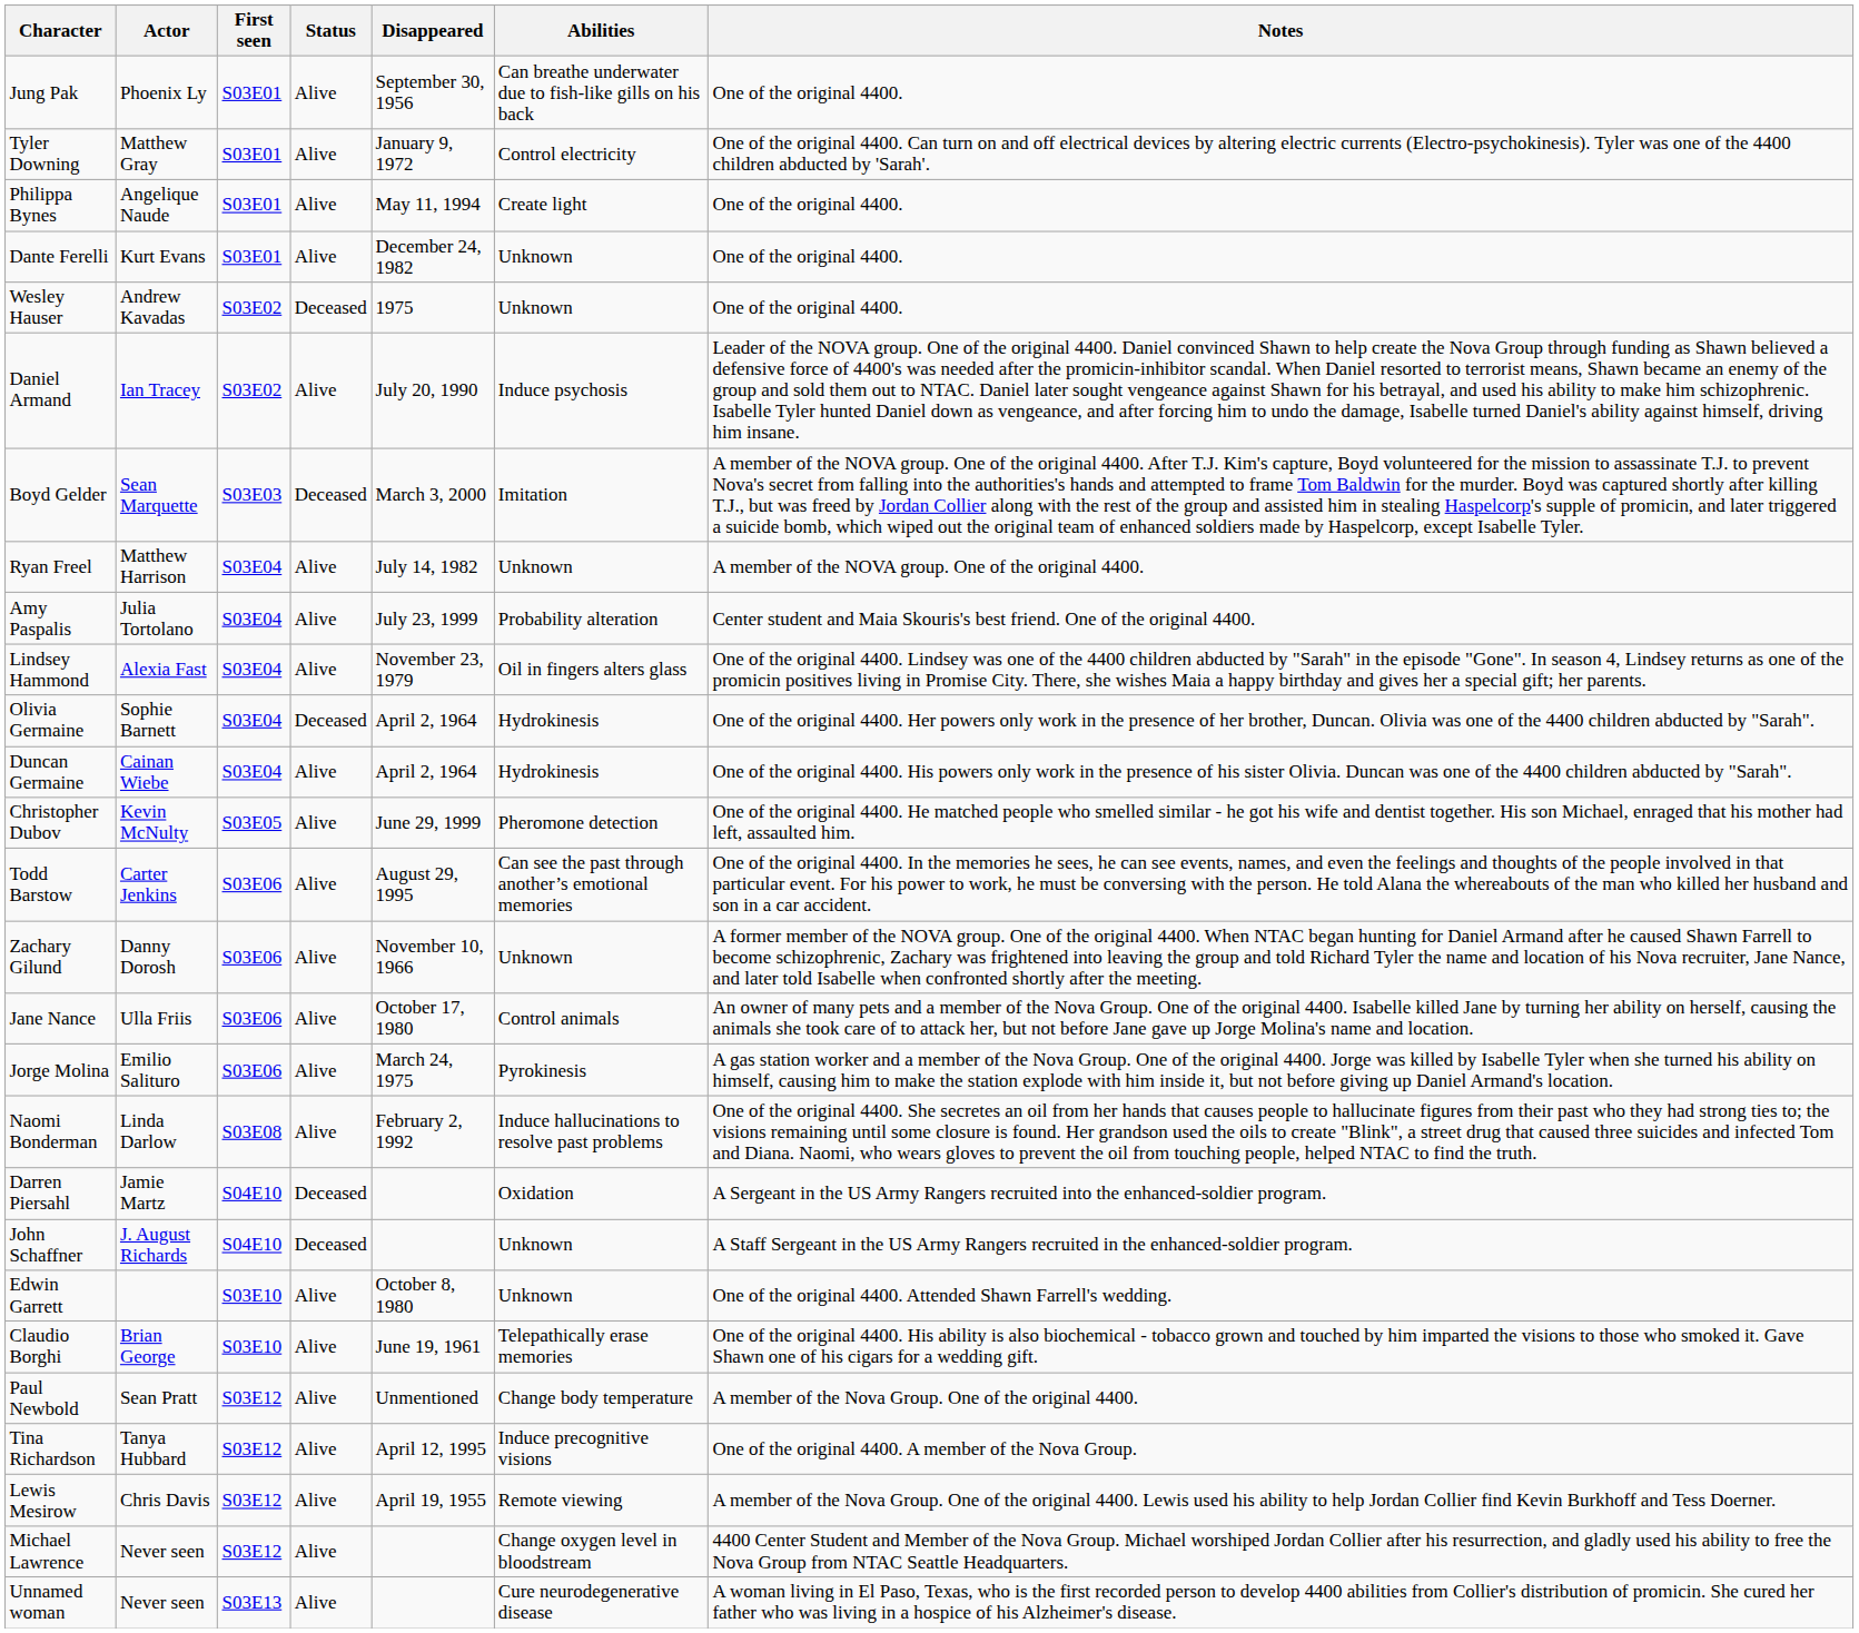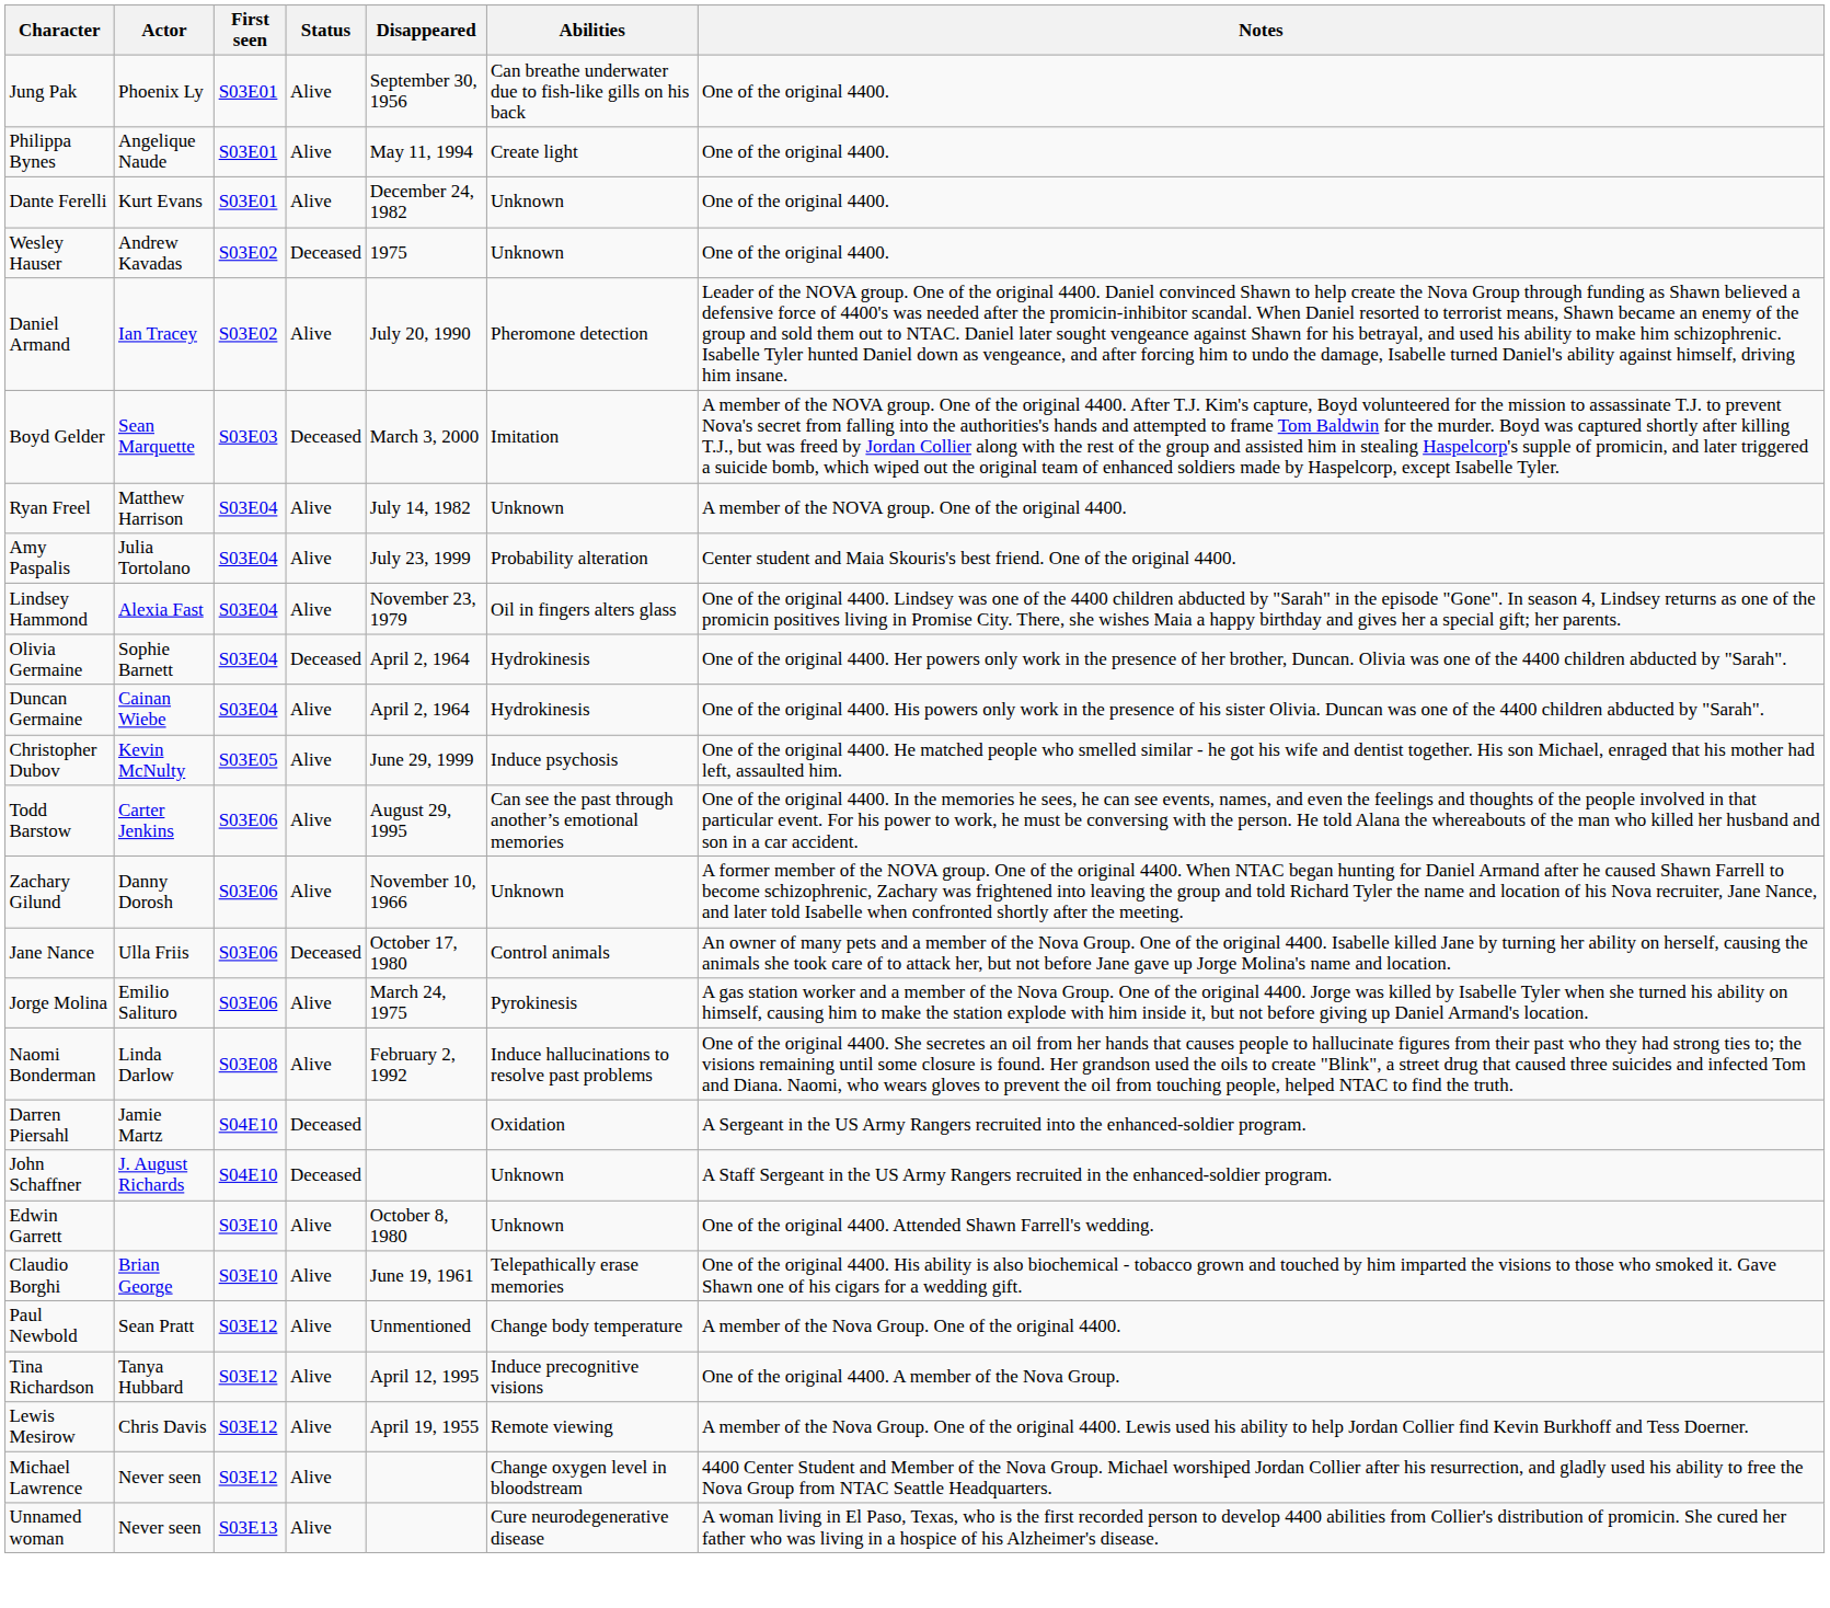 <table class="wikitable">
 <tr>
 <th>Character</th>
 <th>Actor</th>
 <th>First seen</th>
 <th>Status</th>
 <th>Disappeared</th>
 <th>Abilities</th>
 <th>Notes</th>
 </tr>
 <tr>
 <td>Jung Pak</td>
 <td>Phoenix Ly</td>
 <td><a href='#'>S03E01</a></td>
 <td>Alive</td>
 <td>September 30, 1956</td>
 <td>Can breathe underwater due to fish-like gills on his back</td>
 <td>One of the original 4400.</td>
-</tr>
-<tr>
-<td>Tyler Downing</td>
-<td>Matthew Gray</td>
-<td><a href='#'>S03E01</a></td>
-<td>Alive</td>
-<td>January 9, 1972</td>
-<td>Control electricity</td>
-<td>One of the original 4400. Can turn on and off electrical devices by altering electric currents (Electro-psychokinesis). Tyler was one of the 4400 children abducted by 'Sarah'.</td>
 </tr>
 <tr>
 <td>Philippa Bynes</td>
 <td>Angelique Naude</td>
 <td><a href='#'>S03E01</a></td>
 <td>Alive</td>
 <td>May 11, 1994</td>
 <td>Create light</td>
 <td>One of the original 4400.</td>
 </tr>
 <tr>
 <td>Dante Ferelli</td>
 <td>Kurt Evans</td>
 <td><a href='#'>S03E01</a></td>
 <td>Alive</td>
 <td>December 24, 1982</td>
 <td>Unknown</td>
 <td>One of the original 4400.</td>
 </tr>
 <tr>
 <td>Wesley Hauser</td>
 <td>Andrew Kavadas</td>
 <td><a href='#'>S03E02</a></td>
 <td>Deceased</td>
 <td>1975</td>
 <td>Unknown</td>
 <td>One of the original 4400.</td>
 </tr>
 <tr>
 <td>Daniel Armand</td>
 <td><a href='#'>Ian Tracey</a></td>
 <td><a href='#'>S03E02</a></td>
 <td>Alive</td>
 <td>July 20, 1990</td>
-<td>Induce psychosis</td>
+<td>Pheromone detection</td>
 <td>Leader of the NOVA group. One of the original 4400. Daniel convinced Shawn to help create the Nova Group through funding as Shawn believed a defensive force of 4400's was needed after the promicin-inhibitor scandal. When Daniel resorted to terrorist means, Shawn became an enemy of the group and sold them out to NTAC. Daniel later sought vengeance against Shawn for his betrayal, and used his ability to make him schizophrenic. Isabelle Tyler hunted Daniel down as vengeance, and after forcing him to undo the damage, Isabelle turned Daniel's ability against himself, driving him insane.</td>
 </tr>
 <tr>
 <td>Boyd Gelder</td>
 <td><a href='#'>Sean Marquette</a></td>
 <td><a href='#'>S03E03</a></td>
 <td>Deceased</td>
 <td>March 3, 2000</td>
 <td>Imitation</td>
 <td>A member of the NOVA group. One of the original 4400. After T.J. Kim's capture, Boyd volunteered for the mission to assassinate T.J. to prevent Nova's secret from falling into the authorities's hands and attempted to frame <a href='#'>Tom Baldwin</a> for the murder. Boyd was captured shortly after killing T.J., but was freed by <a href='#'>Jordan Collier</a> along with the rest of the group and assisted him in stealing <a href='#'>Haspelcorp</a>'s supple of promicin, and later triggered a suicide bomb, which wiped out the original team of enhanced soldiers made by Haspelcorp, except Isabelle Tyler.</td>
 </tr>
 <tr>
 <td>Ryan Freel</td>
 <td>Matthew Harrison</td>
 <td><a href='#'>S03E04</a></td>
 <td>Alive</td>
 <td>July 14, 1982</td>
 <td>Unknown</td>
 <td>A member of the NOVA group. One of the original 4400.</td>
 </tr>
 <tr>
 <td>Amy Paspalis</td>
 <td>Julia Tortolano</td>
 <td><a href='#'>S03E04</a></td>
 <td>Alive</td>
 <td>July 23, 1999</td>
 <td>Probability alteration</td>
 <td>Center student and Maia Skouris's best friend. One of the original 4400.</td>
 </tr>
 <tr>
 <td>Lindsey Hammond</td>
 <td><a href='#'>Alexia Fast</a></td>
 <td><a href='#'>S03E04</a></td>
 <td>Alive</td>
 <td>November 23, 1979</td>
 <td>Oil in fingers alters glass</td>
 <td>One of the original 4400. Lindsey was one of the 4400 children abducted by "Sarah" in the episode "Gone". In season 4, Lindsey returns as one of the promicin positives living in Promise City. There, she wishes Maia a happy birthday and gives her a special gift; her parents.</td>
 </tr>
 <tr>
 <td>Olivia Germaine</td>
 <td>Sophie Barnett</td>
 <td><a href='#'>S03E04</a></td>
 <td>Deceased</td>
 <td>April 2, 1964</td>
 <td>Hydrokinesis</td>
 <td>One of the original 4400. Her powers only work in the presence of her brother, Duncan. Olivia was one of the 4400 children abducted by "Sarah".</td>
 </tr>
 <tr>
 <td>Duncan Germaine</td>
 <td><a href='#'>Cainan Wiebe</a></td>
 <td><a href='#'>S03E04</a></td>
 <td>Alive</td>
 <td>April 2, 1964</td>
 <td>Hydrokinesis</td>
 <td>One of the original 4400. His powers only work in the presence of his sister Olivia. Duncan was one of the 4400 children abducted by "Sarah".</td>
 </tr>
 <tr>
 <td>Christopher Dubov</td>
 <td><a href='#'>Kevin McNulty</a></td>
 <td><a href='#'>S03E05</a></td>
 <td>Alive</td>
 <td>June 29, 1999</td>
-<td>Pheromone detection</td>
+<td>Induce psychosis</td>
 <td>One of the original 4400. He matched people who smelled similar - he got his wife and dentist together. His son Michael, enraged that his mother had left, assaulted him.</td>
 </tr>
 <tr>
 <td>Todd Barstow</td>
 <td><a href='#'>Carter Jenkins</a></td>
 <td><a href='#'>S03E06</a></td>
 <td>Alive</td>
 <td>August 29, 1995</td>
 <td>Can see the past through another’s emotional memories</td>
 <td>One of the original 4400. In the memories he sees, he can see events, names, and even the feelings and thoughts of the people involved in that particular event. For his power to work, he must be conversing with the person. He told Alana the whereabouts of the man who killed her husband and son in a car accident.</td>
 </tr>
 <tr>
 <td>Zachary Gilund</td>
 <td>Danny Dorosh</td>
 <td><a href='#'>S03E06</a></td>
 <td>Alive</td>
 <td>November 10, 1966</td>
 <td>Unknown</td>
 <td>A former member of the NOVA group. One of the original 4400. When NTAC began hunting for Daniel Armand after he caused Shawn Farrell to become schizophrenic, Zachary was frightened into leaving the group and told Richard Tyler the name and location of his Nova recruiter, Jane Nance, and later told Isabelle when confronted shortly after the meeting.</td>
 </tr>
 <tr>
 <td>Jane Nance</td>
 <td>Ulla Friis</td>
 <td><a href='#'>S03E06</a></td>
-<td>Alive</td>
+<td>Deceased</td>
 <td>October 17, 1980</td>
 <td>Control animals</td>
 <td>An owner of many pets and a member of the Nova Group. One of the original 4400. Isabelle killed Jane by turning her ability on herself, causing the animals she took care of to attack her, but not before Jane gave up Jorge Molina's name and location.</td>
 </tr>
 <tr>
 <td>Jorge Molina</td>
 <td>Emilio Salituro</td>
 <td><a href='#'>S03E06</a></td>
 <td>Alive</td>
 <td>March 24, 1975</td>
 <td>Pyrokinesis</td>
 <td>A gas station worker and a member of the Nova Group. One of the original 4400. Jorge was killed by Isabelle Tyler when she turned his ability on himself, causing him to make the station explode with him inside it, but not before giving up Daniel Armand's location.</td>
 </tr>
 <tr>
 <td>Naomi Bonderman</td>
 <td>Linda Darlow</td>
 <td><a href='#'>S03E08</a></td>
 <td>Alive</td>
 <td>February 2, 1992</td>
 <td>Induce hallucinations to resolve past problems</td>
 <td>One of the original 4400. She secretes an oil from her hands that causes people to hallucinate figures from their past who they had strong ties to; the visions remaining until some closure is found. Her grandson used the oils to create "Blink", a street drug that caused three suicides and infected Tom and Diana. Naomi, who wears gloves to prevent the oil from touching people, helped NTAC to find the truth.</td>
 </tr>
 <tr>
 <td>Darren Piersahl</td>
 <td>Jamie Martz</td>
 <td><a href='#'>S04E10</a></td>
 <td>Deceased</td>
 <td></td>
 <td>Oxidation</td>
 <td>A Sergeant in the US Army Rangers recruited into the enhanced-soldier program.</td>
 </tr>
 <tr>
 <td>John Schaffner</td>
 <td><a href='#'>J. August Richards</a></td>
 <td><a href='#'>S04E10</a></td>
 <td>Deceased</td>
 <td></td>
 <td>Unknown</td>
 <td>A Staff Sergeant in the US Army Rangers recruited in the enhanced-soldier program.</td>
 </tr>
 <tr>
 <td>Edwin Garrett</td>
 <td></td>
 <td><a href='#'>S03E10</a></td>
 <td>Alive</td>
 <td>October 8, 1980</td>
 <td>Unknown</td>
 <td>One of the original 4400. Attended Shawn Farrell's wedding.</td>
 </tr>
 <tr>
 <td>Claudio Borghi</td>
 <td><a href='#'>Brian George</a></td>
 <td><a href='#'>S03E10</a></td>
 <td>Alive</td>
 <td>June 19, 1961</td>
 <td>Telepathically erase memories</td>
 <td>One of the original 4400. His ability is also biochemical - tobacco grown and touched by him imparted the visions to those who smoked it. Gave Shawn one of his cigars for a wedding gift.</td>
 </tr>
 <tr>
 <td>Paul Newbold</td>
 <td>Sean Pratt</td>
 <td><a href='#'>S03E12</a></td>
 <td>Alive</td>
 <td>Unmentioned</td>
 <td>Change body temperature</td>
 <td>A member of the Nova Group. One of the original 4400.</td>
 </tr>
 <tr>
 <td>Tina Richardson</td>
 <td>Tanya Hubbard</td>
 <td><a href='#'>S03E12</a></td>
 <td>Alive</td>
 <td>April 12, 1995</td>
 <td>Induce precognitive visions</td>
 <td>One of the original 4400. A member of the Nova Group.</td>
 </tr>
 <tr>
 <td>Lewis Mesirow</td>
 <td>Chris Davis</td>
 <td><a href='#'>S03E12</a></td>
 <td>Alive</td>
 <td>April 19, 1955</td>
 <td>Remote viewing</td>
 <td>A member of the Nova Group. One of the original 4400. Lewis used his ability to help Jordan Collier find Kevin Burkhoff and Tess Doerner.</td>
 </tr>
 <tr>
 <td>Michael Lawrence</td>
 <td>Never seen</td>
 <td><a href='#'>S03E12</a></td>
 <td>Alive</td>
 <td></td>
 <td>Change oxygen level in bloodstream</td>
 <td>4400 Center Student and Member of the Nova Group. Michael worshiped Jordan Collier after his resurrection, and gladly used his ability to free the Nova Group from NTAC Seattle Headquarters.</td>
 </tr>
 <tr>
 <td>Unnamed woman</td>
 <td>Never seen</td>
 <td><a href='#'>S03E13</a></td>
 <td>Alive</td>
 <td></td>
 <td>Cure neurodegenerative disease</td>
 <td>A woman living in El Paso, Texas, who is the first recorded person to develop 4400 abilities from Collier's distribution of promicin. She cured her father who was living in a hospice of his Alzheimer's disease.</td>
 </tr>
 </table>
